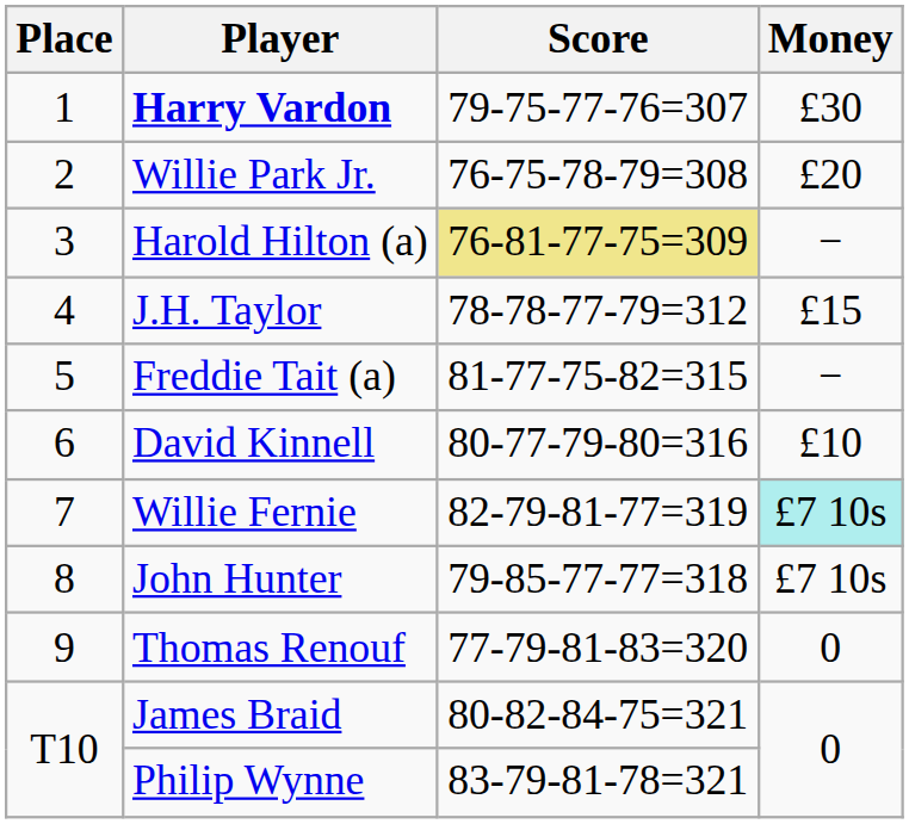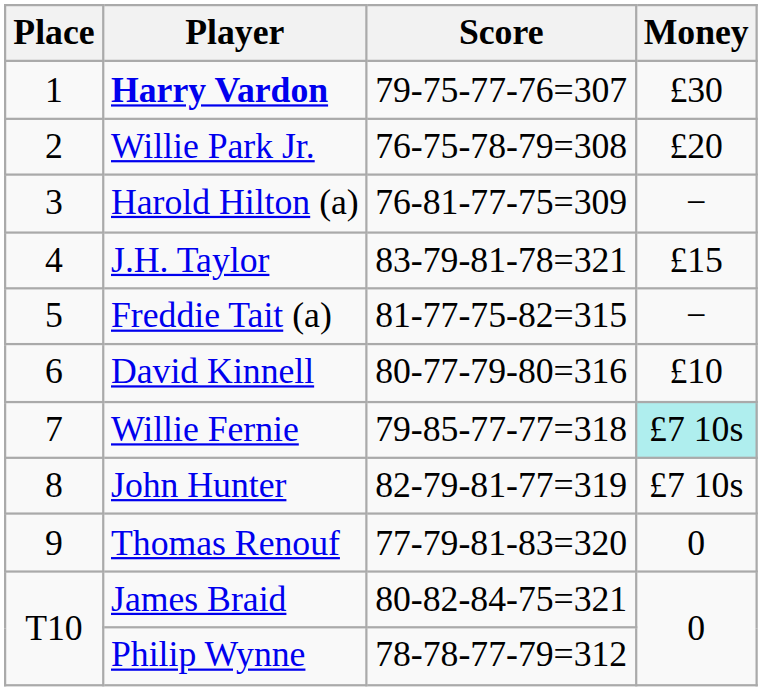 <table class=wikitable>
 <tr>
 <th>Place</th>
 <th>Player</th>
 <th>Score</th>
 <th>Money</th>
 </tr>
 <tr>
 <td align=center>1</td>
 <td> <strong><a href='#'>Harry Vardon</a></strong></td>
 <td>79-75-77-76=307</td>
 <td align=center>£30</td>
 </tr>
 <tr>
 <td align=center>2</td>
 <td> <a href='#'>Willie Park Jr.</a></td>
 <td>76-75-78-79=308</td>
 <td align=center>£20</td>
 </tr>
 <tr>
 <td align=center>3</td>
 <td> <a href='#'>Harold Hilton</a> (a)</td>
-<td style="background: khaki;">76-81-77-75=309</td>
+<td>76-81-77-75=309</td>
 <td align=center>−</td>
 </tr>
 <tr>
 <td align=center>4</td>
 <td> <a href='#'>J.H. Taylor</a></td>
-<td>78-78-77-79=312</td>
+<td>83-79-81-78=321</td>
 <td align=center>£15</td>
 </tr>
 <tr>
 <td align=center>5</td>
 <td> <a href='#'>Freddie Tait</a> (a)</td>
 <td>81-77-75-82=315</td>
 <td align=center>−</td>
 </tr>
 <tr>
 <td align=center>6</td>
 <td> <a href='#'>David Kinnell</a></td>
 <td>80-77-79-80=316</td>
 <td align=center>£10</td>
 </tr>
 <tr>
 <td align=center>7</td>
 <td> <a href='#'>Willie Fernie</a></td>
-<td>82-79-81-77=319</td>
+<td>79-85-77-77=318</td>
 <td align=center style="background: paleturquoise;">£7 10s</td>
 </tr>
 <tr>
 <td align=center>8</td>
 <td> <a href='#'>John Hunter</a></td>
-<td>79-85-77-77=318</td>
+<td>82-79-81-77=319</td>
 <td align=center>£7 10s</td>
 </tr>
 <tr>
 <td align=center>9</td>
 <td> <a href='#'>Thomas Renouf</a></td>
 <td>77-79-81-83=320</td>
 <td align=center>0</td>
 </tr>
 <tr>
 <td rowspan=2 align=center>T10</td>
 <td> <a href='#'>James Braid</a></td>
 <td>80-82-84-75=321</td>
 <td rowspan=2 align=center>0</td>
 </tr>
 <tr>
 <td> <a href='#'>Philip Wynne</a></td>
-<td>83-79-81-78=321</td>
+<td>78-78-77-79=312</td>
 </tr>
 </table>
